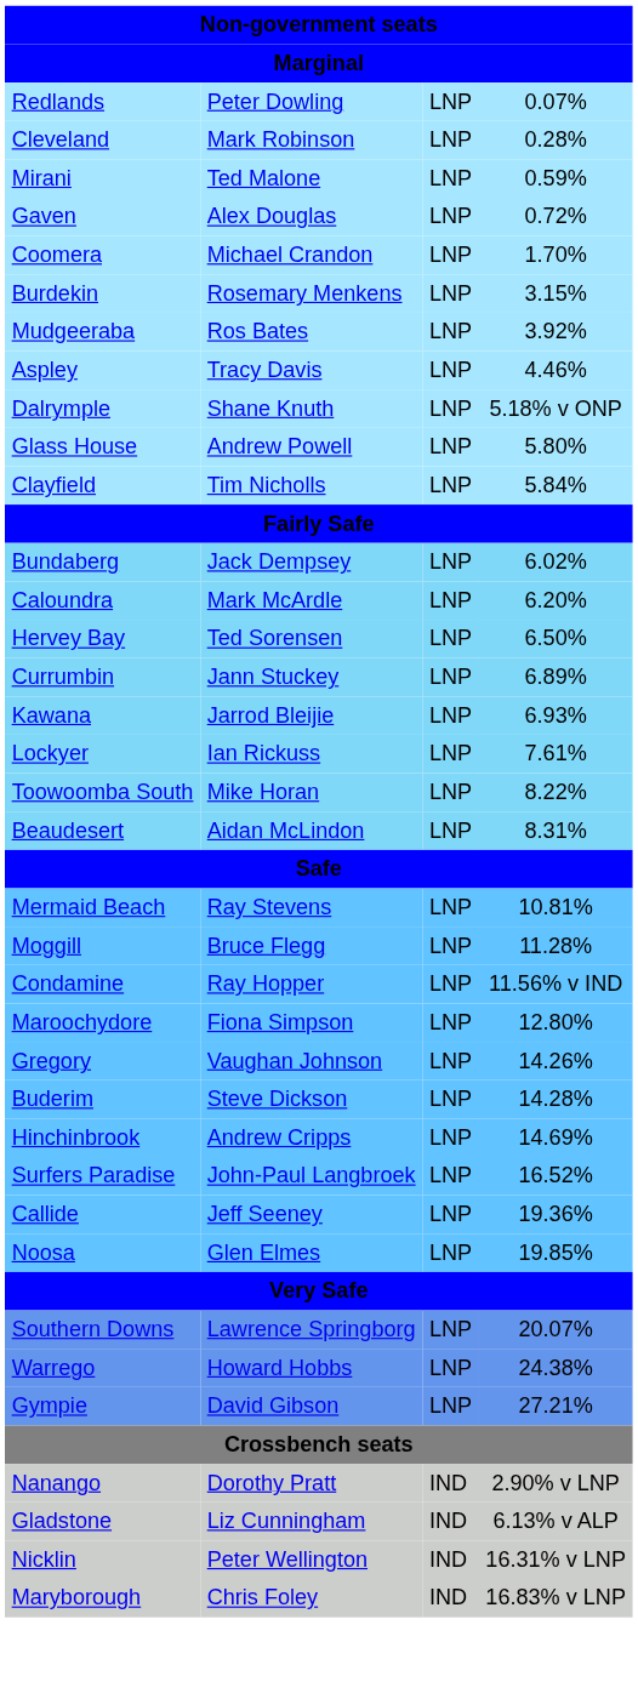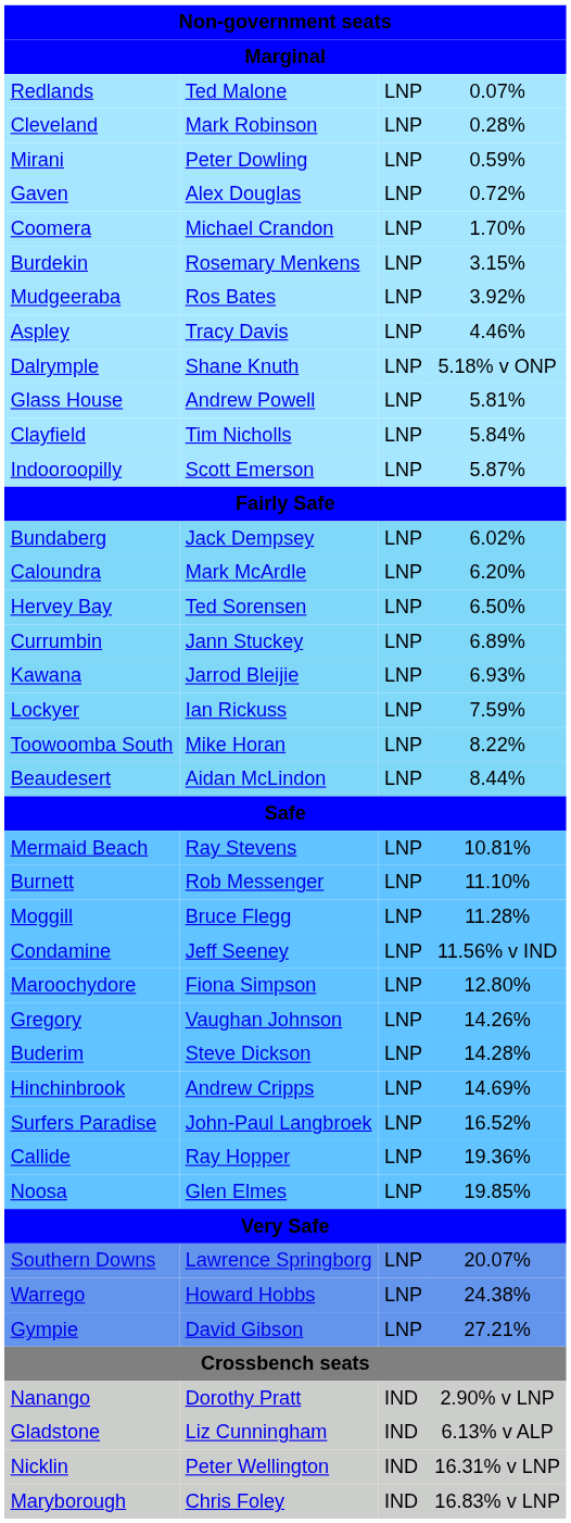 <table class="toccolours" cellpadding="5" cellspacing="0" style="float:left; margin-right:.5em; margin-top:.4em; font-size:90 ppt;">
 <tr>
 <td colspan="4" style="text-align:center; background:blue;"><span><strong>Non-government seats</strong></span></td>
 </tr>
 <tr>
 <td colspan="4" style="text-align:center; background:blue;"><span><strong>Marginal</strong></span></td>
 </tr>
 <tr>
 <td style="text-align:left; background:#a6e7ff;"><a href='#'>Redlands</a></td>
-<td style="text-align:left; background:#a6e7ff;"><a href='#'>Peter Dowling</a></td>
+<td style="text-align:left; background:#a6e7ff;"><a href='#'>Ted Malone</a></td>
 <td style="text-align:left; background:#a6e7ff;">LNP</td>
 <td style="text-align:center; background:#a6e7ff;">0.07%</td>
 </tr>
 <tr>
 <td style="text-align:left; background:#a6e7ff;"><a href='#'>Cleveland</a></td>
 <td style="text-align:left; background:#a6e7ff;"><a href='#'>Mark Robinson</a></td>
 <td style="text-align:left; background:#a6e7ff;">LNP</td>
 <td style="text-align:center; background:#a6e7ff;">0.28%</td>
 </tr>
 <tr>
 <td style="text-align:left; background:#a6e7ff;"><a href='#'>Mirani</a></td>
-<td style="text-align:left; background:#a6e7ff;"><a href='#'>Ted Malone</a></td>
+<td style="text-align:left; background:#a6e7ff;"><a href='#'>Peter Dowling</a></td>
 <td style="text-align:left; background:#a6e7ff;">LNP</td>
 <td style="text-align:center; background:#a6e7ff;">0.59%</td>
 </tr>
 <tr>
 <td style="text-align:left; background:#a6e7ff;"><a href='#'>Gaven</a></td>
 <td style="text-align:left; background:#a6e7ff;"><a href='#'>Alex Douglas</a></td>
 <td style="text-align:left; background:#a6e7ff;">LNP</td>
 <td style="text-align:center; background:#a6e7ff;">0.72%</td>
 </tr>
 <tr>
 <td style="text-align:left; background:#a6e7ff;"><a href='#'>Coomera</a></td>
 <td style="text-align:left; background:#a6e7ff;"><a href='#'>Michael Crandon</a></td>
 <td style="text-align:left; background:#a6e7ff;">LNP</td>
 <td style="text-align:center; background:#a6e7ff;">1.70%</td>
 </tr>
 <tr>
 <td style="text-align:left; background:#a6e7ff;"><a href='#'>Burdekin</a></td>
 <td style="text-align:left; background:#a6e7ff;"><a href='#'>Rosemary Menkens</a></td>
 <td style="text-align:left; background:#a6e7ff;">LNP</td>
 <td style="text-align:center; background:#a6e7ff;">3.15%</td>
 </tr>
 <tr>
 <td style="text-align:left; background:#a6e7ff;"><a href='#'>Mudgeeraba</a></td>
 <td style="text-align:left; background:#a6e7ff;"><a href='#'>Ros Bates</a></td>
 <td style="text-align:left; background:#a6e7ff;">LNP</td>
 <td style="text-align:center; background:#a6e7ff;">3.92%</td>
 </tr>
 <tr>
 <td style="text-align:left; background:#a6e7ff;"><a href='#'>Aspley</a></td>
 <td style="text-align:left; background:#a6e7ff;"><a href='#'>Tracy Davis</a></td>
 <td style="text-align:left; background:#a6e7ff;">LNP</td>
 <td style="text-align:center; background:#a6e7ff;">4.46%</td>
 </tr>
 <tr>
 <td style="text-align:left; background:#a6e7ff;"><a href='#'>Dalrymple</a></td>
 <td style="text-align:left; background:#a6e7ff;"><a href='#'>Shane Knuth</a></td>
 <td style="text-align:left; background:#a6e7ff;">LNP</td>
 <td style="text-align:center; background:#a6e7ff;">5.18% v ONP</td>
 </tr>
 <tr>
 <td style="text-align:left; background:#a6e7ff;"><a href='#'>Glass House</a></td>
 <td style="text-align:left; background:#a6e7ff;"><a href='#'>Andrew Powell</a></td>
 <td style="text-align:left; background:#a6e7ff;">LNP</td>
-<td style="text-align:center; background:#a6e7ff;">5.80%</td>
+<td style="text-align:center; background:#a6e7ff;">5.81%</td>
 </tr>
 <tr>
 <td style="text-align:left; background:#a6e7ff;"><a href='#'>Clayfield</a></td>
 <td style="text-align:left; background:#a6e7ff;"><a href='#'>Tim Nicholls</a></td>
 <td style="text-align:left; background:#a6e7ff;">LNP</td>
 <td style="text-align:center; background:#a6e7ff;">5.84%</td>
+</tr>
+<tr>
+<td style="text-align:left; background:#a6e7ff;"><a href='#'>Indooroopilly</a></td>
+<td style="text-align:left; background:#a6e7ff;"><a href='#'>Scott Emerson</a></td>
+<td style="text-align:left; background:#a6e7ff;">LNP</td>
+<td style="text-align:center; background:#a6e7ff;">5.87%</td>
 </tr>
 <tr>
 <td colspan="4" style="text-align:center; background:blue;"><span><strong>Fairly Safe</strong></span></td>
 </tr>
 <tr>
 <td style="text-align:left; background:#80d8f9;"><a href='#'>Bundaberg</a></td>
 <td style="text-align:left; background:#80d8f9;"><a href='#'>Jack Dempsey</a></td>
 <td style="text-align:left; background:#80d8f9;">LNP</td>
 <td style="text-align:center; background:#80d8f9;">6.02%</td>
 </tr>
 <tr>
 <td style="text-align:left; background:#80d8f9;"><a href='#'>Caloundra</a></td>
 <td style="text-align:left; background:#80d8f9;"><a href='#'>Mark McArdle</a></td>
 <td style="text-align:left; background:#80d8f9;">LNP</td>
 <td style="text-align:center; background:#80d8f9;">6.20%</td>
 </tr>
 <tr>
 <td style="text-align:left; background:#80d8f9;"><a href='#'>Hervey Bay</a></td>
 <td style="text-align:left; background:#80d8f9;"><a href='#'>Ted Sorensen</a></td>
 <td style="text-align:left; background:#80d8f9;">LNP</td>
 <td style="text-align:center; background:#80d8f9;">6.50%</td>
 </tr>
 <tr>
 <td style="text-align:left; background:#80d8f9;"><a href='#'>Currumbin</a></td>
 <td style="text-align:left; background:#80d8f9;"><a href='#'>Jann Stuckey</a></td>
 <td style="text-align:left; background:#80d8f9;">LNP</td>
 <td style="text-align:center; background:#80d8f9;">6.89%</td>
 </tr>
 <tr>
 <td style="text-align:left; background:#80d8f9;"><a href='#'>Kawana</a></td>
 <td style="text-align:left; background:#80d8f9;"><a href='#'>Jarrod Bleijie</a></td>
 <td style="text-align:left; background:#80d8f9;">LNP</td>
 <td style="text-align:center; background:#80d8f9;">6.93%</td>
 </tr>
 <tr>
 <td style="text-align:left; background:#80d8f9;"><a href='#'>Lockyer</a></td>
 <td style="text-align:left; background:#80d8f9;"><a href='#'>Ian Rickuss</a></td>
 <td style="text-align:left; background:#80d8f9;">LNP</td>
-<td style="text-align:center; background:#80d8f9;">7.61%</td>
+<td style="text-align:center; background:#80d8f9;">7.59%</td>
 </tr>
 <tr>
 <td style="text-align:left; background:#80d8f9;"><a href='#'>Toowoomba South</a></td>
 <td style="text-align:left; background:#80d8f9;"><a href='#'>Mike Horan</a></td>
 <td style="text-align:left; background:#80d8f9;">LNP</td>
 <td style="text-align:center; background:#80d8f9;">8.22%</td>
 </tr>
 <tr>
 <td style="text-align:left; background:#80d8f9;"><a href='#'>Beaudesert</a></td>
 <td style="text-align:left; background:#80d8f9;"><a href='#'>Aidan McLindon</a></td>
 <td style="text-align:left; background:#80d8f9;">LNP</td>
-<td style="text-align:center; background:#80d8f9;">8.31%</td>
+<td style="text-align:center; background:#80d8f9;">8.44%</td>
 </tr>
 <tr>
 <td colspan="4" style="text-align:center; background:blue;"><span><strong>Safe</strong></span></td>
 </tr>
 <tr>
 <td style="text-align:left; background:#61c3ff;"><a href='#'>Mermaid Beach</a></td>
 <td style="text-align:left; background:#61c3ff;"><a href='#'>Ray Stevens</a></td>
 <td style="text-align:left; background:#61c3ff;">LNP</td>
 <td style="text-align:center; background:#61c3ff;">10.81%</td>
 </tr>
 <tr>
+<td style="text-align:left; background:#61c3ff;"><a href='#'>Burnett</a></td>
+<td style="text-align:left; background:#61c3ff;"><a href='#'>Rob Messenger</a></td>
+<td style="text-align:left; background:#61c3ff;">LNP</td>
+<td style="text-align:center; background:#61c3ff;">11.10%</td>
+</tr>
+<tr>
 <td style="text-align:left; background:#61c3ff;"><a href='#'>Moggill</a></td>
 <td style="text-align:left; background:#61c3ff;"><a href='#'>Bruce Flegg</a></td>
 <td style="text-align:left; background:#61c3ff;">LNP</td>
 <td style="text-align:center; background:#61c3ff;">11.28%</td>
 </tr>
 <tr>
 <td style="text-align:left; background:#61c3ff;"><a href='#'>Condamine</a></td>
-<td style="text-align:left; background:#61c3ff;"><a href='#'>Ray Hopper</a></td>
+<td style="text-align:left; background:#61c3ff;"><a href='#'>Jeff Seeney</a></td>
 <td style="text-align:left; background:#61c3ff;">LNP</td>
 <td style="text-align:center; background:#61c3ff;">11.56% v IND</td>
 </tr>
 <tr>
 <td style="text-align:left; background:#61c3ff;"><a href='#'>Maroochydore</a></td>
 <td style="text-align:left; background:#61c3ff;"><a href='#'>Fiona Simpson</a></td>
 <td style="text-align:left; background:#61c3ff;">LNP</td>
 <td style="text-align:center; background:#61c3ff;">12.80%</td>
 </tr>
 <tr>
 <td style="text-align:left; background:#61c3ff;"><a href='#'>Gregory</a></td>
 <td style="text-align:left; background:#61c3ff;"><a href='#'>Vaughan Johnson</a></td>
 <td style="text-align:left; background:#61c3ff;">LNP</td>
 <td style="text-align:center; background:#61c3ff;">14.26%</td>
 </tr>
 <tr>
 <td style="text-align:left; background:#61c3ff;"><a href='#'>Buderim</a></td>
 <td style="text-align:left; background:#61c3ff;"><a href='#'>Steve Dickson</a></td>
 <td style="text-align:left; background:#61c3ff;">LNP</td>
 <td style="text-align:center; background:#61c3ff;">14.28%</td>
 </tr>
 <tr>
 <td style="text-align:left; background:#61c3ff;"><a href='#'>Hinchinbrook</a></td>
 <td style="text-align:left; background:#61c3ff;"><a href='#'>Andrew Cripps</a></td>
 <td style="text-align:left; background:#61c3ff;">LNP</td>
 <td style="text-align:center; background:#61c3ff;">14.69%</td>
 </tr>
 <tr>
 <td style="text-align:left; background:#61c3ff;"><a href='#'>Surfers Paradise</a></td>
 <td style="text-align:left; background:#61c3ff;"><a href='#'>John-Paul Langbroek</a></td>
 <td style="text-align:left; background:#61c3ff;">LNP</td>
 <td style="text-align:center; background:#61c3ff;">16.52%</td>
 </tr>
 <tr>
 <td style="text-align:left; background:#61c3ff;"><a href='#'>Callide</a></td>
-<td style="text-align:left; background:#61c3ff;"><a href='#'>Jeff Seeney</a></td>
+<td style="text-align:left; background:#61c3ff;"><a href='#'>Ray Hopper</a></td>
 <td style="text-align:left; background:#61c3ff;">LNP</td>
 <td style="text-align:center; background:#61c3ff;">19.36%</td>
 </tr>
 <tr>
 <td style="text-align:left; background:#61c3ff;"><a href='#'>Noosa</a></td>
 <td style="text-align:left; background:#61c3ff;"><a href='#'>Glen Elmes</a></td>
 <td style="text-align:left; background:#61c3ff;">LNP</td>
 <td style="text-align:center; background:#61c3ff;">19.85%</td>
 </tr>
 <tr>
 <td colspan="4" style="text-align:center; background:blue;"><span><strong>Very Safe</strong></span></td>
 </tr>
 <tr>
 <td style="text-align:left; background:#6495ed;"><a href='#'>Southern Downs</a></td>
 <td style="text-align:left; background:#6495ed;"><a href='#'>Lawrence Springborg</a></td>
 <td style="text-align:left; background:#6495ed;">LNP</td>
 <td style="text-align:center; background:#6495ed;">20.07%</td>
 </tr>
 <tr>
 <td style="text-align:left; background:#6495ed;"><a href='#'>Warrego</a></td>
 <td style="text-align:left; background:#6495ed;"><a href='#'>Howard Hobbs</a></td>
 <td style="text-align:left; background:#6495ed;">LNP</td>
 <td style="text-align:center; background:#6495ed;">24.38%</td>
 </tr>
 <tr>
 <td style="text-align:left; background:#6495ed;"><a href='#'>Gympie</a></td>
 <td style="text-align:left; background:#6495ed;"><a href='#'>David Gibson</a></td>
 <td style="text-align:left; background:#6495ed;">LNP</td>
 <td style="text-align:center; background:#6495ed;">27.21%</td>
 </tr>
 <tr>
 <td colspan="4" style="text-align:center; background:gray;"><span><strong>Crossbench seats</strong></span></td>
 </tr>
 <tr>
 <td style="text-align:left; background:#CCCECB;"><a href='#'>Nanango</a></td>
 <td style="text-align:left; background:#CCCECB;"><a href='#'>Dorothy Pratt</a></td>
 <td style="text-align:left; background:#CCCECB;">IND</td>
 <td style="text-align:center; background:#CCCECB;">2.90% v LNP</td>
 </tr>
 <tr>
 <td style="text-align:left; background:#CCCECB;"><a href='#'>Gladstone</a></td>
 <td style="text-align:left; background:#CCCECB;"><a href='#'>Liz Cunningham</a></td>
 <td style="text-align:left; background:#CCCECB;">IND</td>
 <td style="text-align:center; background:#CCCECB;">6.13% v ALP</td>
 </tr>
 <tr>
 <td style="text-align:left; background:#CCCECB;"><a href='#'>Nicklin</a></td>
 <td style="text-align:left; background:#CCCECB;"><a href='#'>Peter Wellington</a></td>
 <td style="text-align:left; background:#CCCECB;">IND</td>
 <td style="text-align:center; background:#CCCECB;">16.31% v LNP</td>
 </tr>
 <tr>
 <td style="text-align:left; background:#CCCECB;"><a href='#'>Maryborough</a></td>
 <td style="text-align:left; background:#CCCECB;"><a href='#'>Chris Foley</a></td>
 <td style="text-align:left; background:#CCCECB;">IND</td>
 <td style="text-align:center; background:#CCCECB;">16.83% v LNP</td>
 </tr>
 <tr>
 </tr>
 </table>
